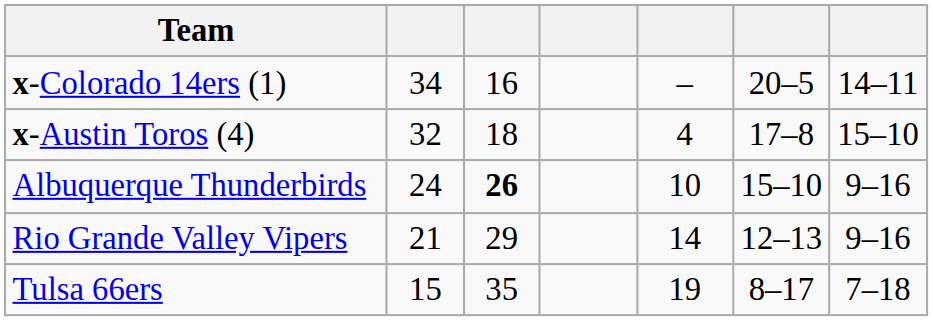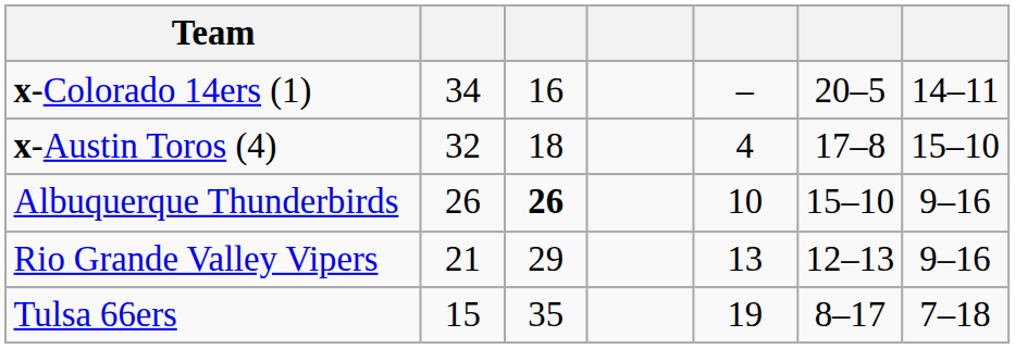 <table class="wikitable" style="text-align:center">
 <tr>
 <th style="width:180px">Team</th>
 <th style="width:30px"></th>
 <th style="width:30px"></th>
 <th style="width:40px"></th>
 <th style="width:40px"></th>
 <th style="width:40px"></th>
 <th style="width:40px"></th>
 </tr>
 <tr>
 <td align=left><strong>x</strong>-<a href='#'>Colorado 14ers</a> (1)</td>
 <td>34</td>
 <td>16</td>
 <td></td>
 <td>–</td>
 <td>20–5</td>
 <td>14–11</td>
 </tr>
 <tr>
 <td align=left><strong>x</strong>-<a href='#'>Austin Toros</a> (4)</td>
 <td>32</td>
 <td>18</td>
 <td></td>
 <td>4</td>
 <td>17–8</td>
 <td>15–10</td>
 </tr>
 <tr>
 <td align=left><a href='#'>Albuquerque Thunderbirds</a></td>
-<td>24</td>
+<td>26</td>
 <td><strong>26</strong></td>
 <td></td>
 <td>10</td>
 <td>15–10</td>
 <td>9–16</td>
 </tr>
 <tr>
 <td align=left><a href='#'>Rio Grande Valley Vipers</a></td>
 <td>21</td>
 <td>29</td>
 <td></td>
-<td>14</td>
+<td>13</td>
 <td>12–13</td>
 <td>9–16</td>
 </tr>
 <tr>
 <td align=left><a href='#'>Tulsa 66ers</a></td>
 <td>15</td>
 <td>35</td>
 <td></td>
 <td>19</td>
 <td>8–17</td>
 <td>7–18</td>
 </tr>
 </table>
